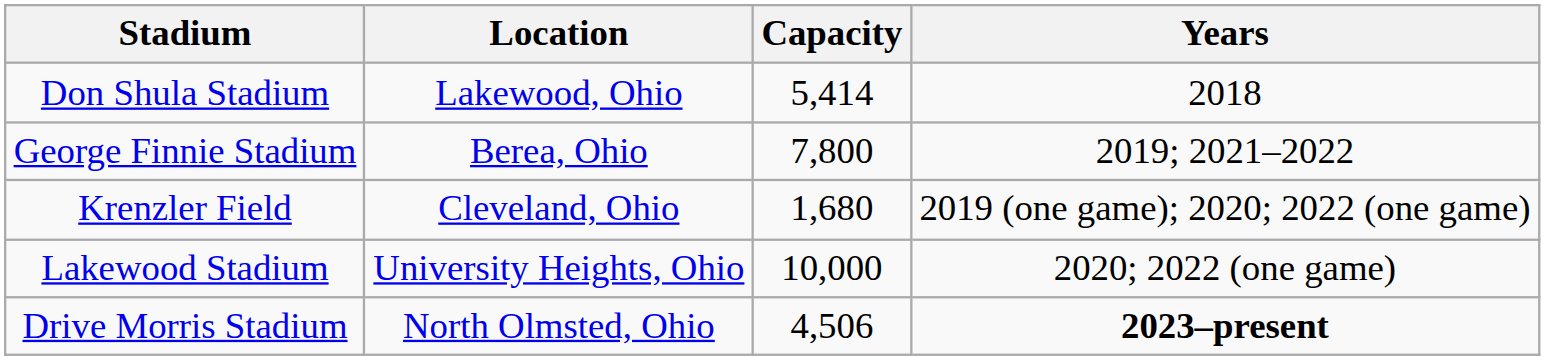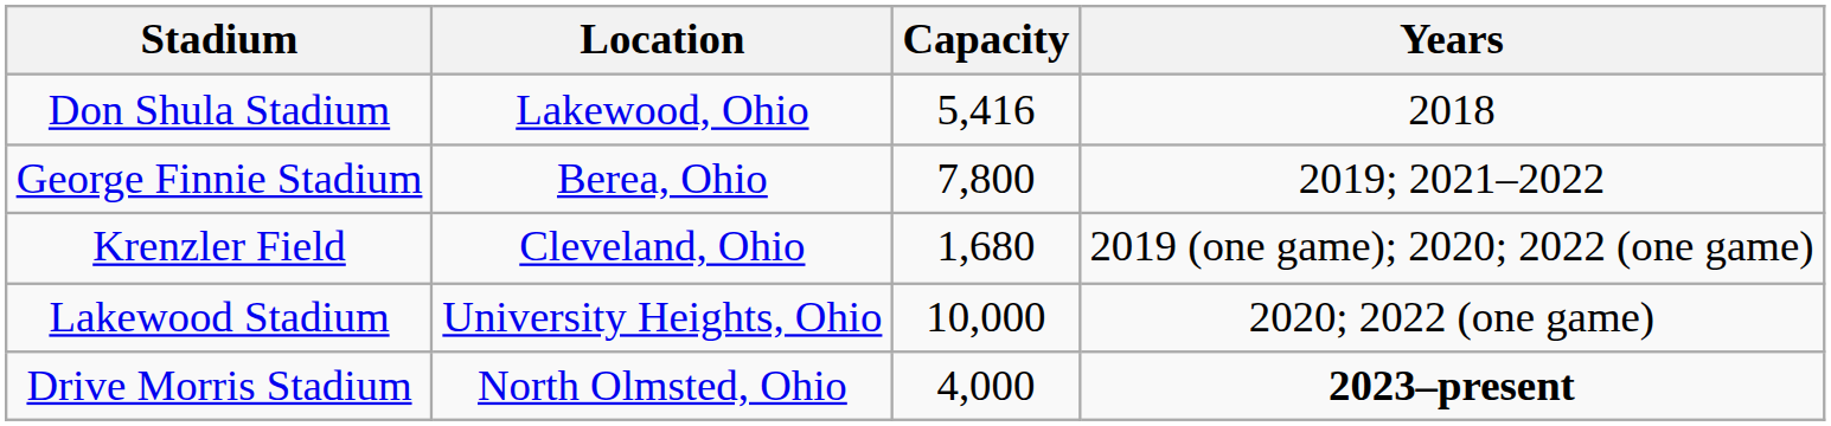 <table class="wikitable" style="text-align: center">
 <tr>
 <th scope=col>Stadium</th>
 <th scope=col>Location</th>
 <th scope=col>Capacity</th>
 <th scope=col>Years</th>
 </tr>
 <tr>
 <td><a href='#'>Don Shula Stadium</a></td>
 <td><a href='#'>Lakewood, Ohio</a></td>
-<td>5,414</td>
+<td>5,416</td>
 <td>2018</td>
 </tr>
 <tr>
 <td><a href='#'>George Finnie Stadium</a></td>
 <td><a href='#'>Berea, Ohio</a></td>
 <td>7,800</td>
 <td>2019; 2021–2022</td>
 </tr>
 <tr>
 <td><a href='#'>Krenzler Field</a></td>
 <td><a href='#'>Cleveland, Ohio</a></td>
 <td>1,680</td>
 <td>2019 (one game); 2020; 2022 (one game)</td>
 </tr>
 <tr>
 <td><a href='#'>Lakewood Stadium</a></td>
 <td><a href='#'>University Heights, Ohio</a></td>
 <td>10,000</td>
 <td>2020; 2022 (one game)</td>
 </tr>
 <tr>
 <td><a href='#'>Drive Morris Stadium</a></td>
 <td><a href='#'>North Olmsted, Ohio</a></td>
-<td>4,506</td>
+<td>4,000</td>
 <td><strong>2023–present</strong></td>
 </tr>
 </table>
